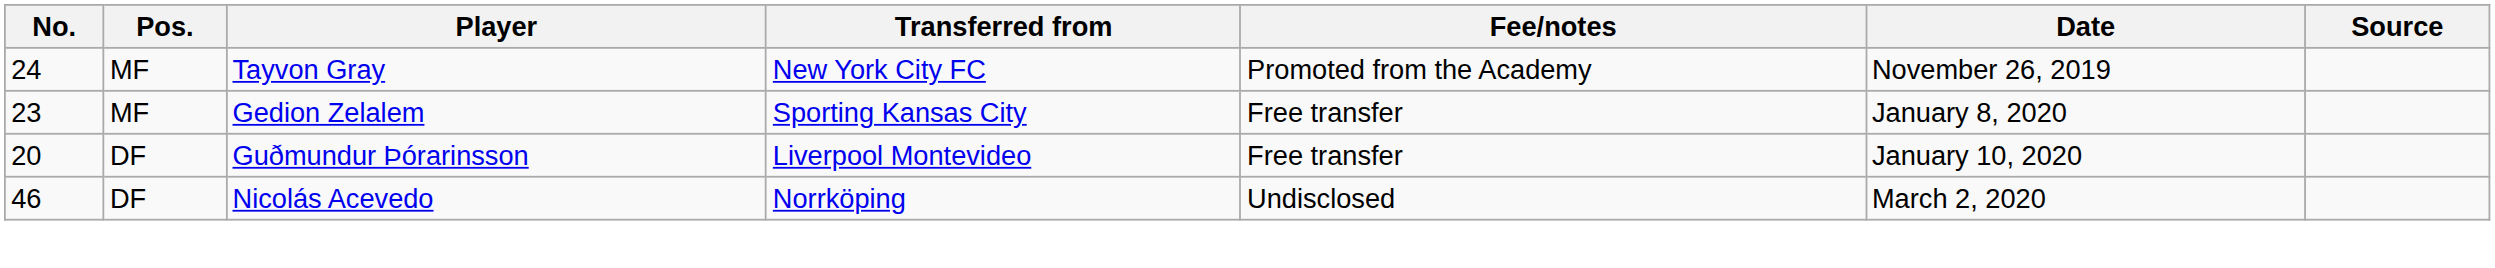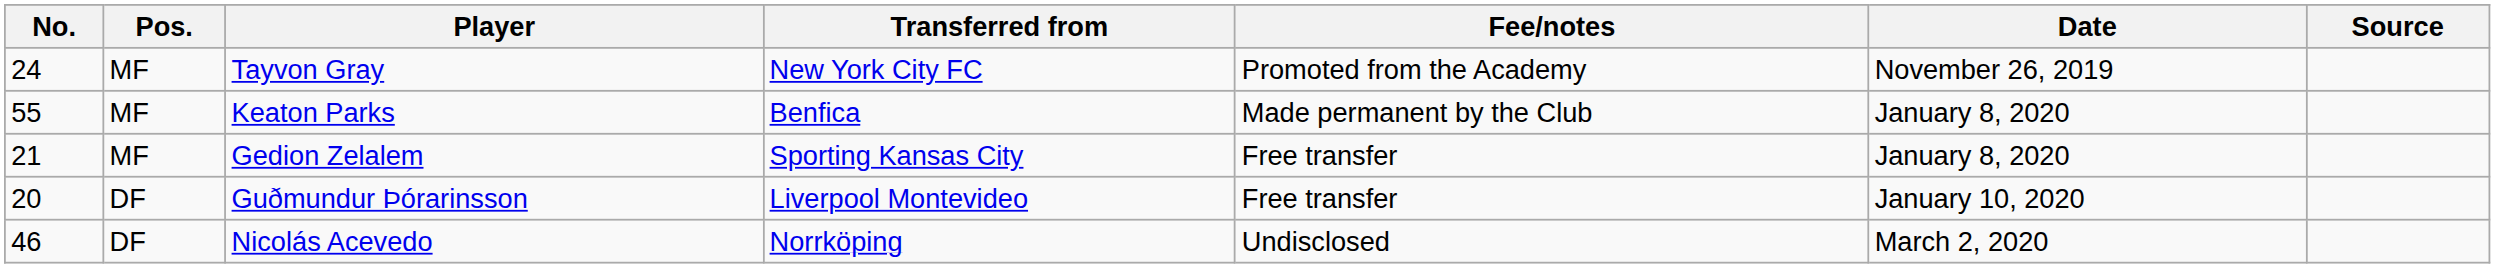 <table class="wikitable sortable" style="width:70%; text-align:center; font-size:95%; text-align:left;">
 <tr>
 <th>No.</th>
 <th>Pos.</th>
 <th>Player</th>
 <th>Transferred from</th>
 <th>Fee/notes</th>
 <th>Date</th>
 <th>Source</th>
 </tr>
 <tr>
 <td>24</td>
 <td>MF</td>
 <td> <a href='#'>Tayvon Gray</a></td>
 <td> <a href='#'>New York City FC</a></td>
 <td>Promoted from the Academy</td>
 <td>November 26, 2019</td>
 <td></td>
 </tr>
 <tr>
-<td>23</td>
+<td>55</td>
+<td>MF</td>
+<td> <a href='#'>Keaton Parks</a></td>
+<td> <a href='#'>Benfica</a></td>
+<td>Made permanent by the Club</td>
+<td>January 8, 2020</td>
+<td></td>
+</tr>
+<tr>
+<td>21</td>
 <td>MF</td>
 <td> <a href='#'>Gedion Zelalem</a></td>
 <td> <a href='#'>Sporting Kansas City</a></td>
 <td>Free transfer</td>
 <td>January 8, 2020</td>
 <td></td>
 </tr>
 <tr>
 <td>20</td>
 <td>DF</td>
 <td> <a href='#'>Guðmundur Þórarinsson</a></td>
 <td> <a href='#'>Liverpool Montevideo</a></td>
 <td>Free transfer</td>
 <td>January 10, 2020</td>
 <td></td>
 </tr>
 <tr>
 <td>46</td>
 <td>DF</td>
 <td> <a href='#'>Nicolás Acevedo</a></td>
 <td> <a href='#'>Norrköping</a></td>
 <td>Undisclosed</td>
 <td>March 2, 2020</td>
 <td></td>
 </tr>
 </table>
